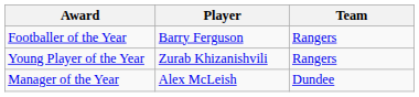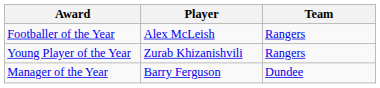 <table class="wikitable">
 <tr>
 <th width=170>Award</th>
 <th width=150>Player</th>
 <th width=140>Team</th>
 </tr>
 <tr>
 <td><a href='#'>Footballer of the Year</a></td>
-<td> <a href='#'>Barry Ferguson</a></td>
+<td> <a href='#'>Alex McLeish</a></td>
 <td><a href='#'>Rangers</a></td>
 </tr>
 <tr>
 <td><a href='#'>Young Player of the Year</a></td>
 <td> <a href='#'>Zurab Khizanishvili</a></td>
 <td><a href='#'>Rangers</a></td>
 </tr>
 <tr>
 <td><a href='#'>Manager of the Year</a></td>
-<td> <a href='#'>Alex McLeish</a></td>
+<td> <a href='#'>Barry Ferguson</a></td>
 <td><a href='#'>Dundee</a></td>
 </tr>
 </table>
